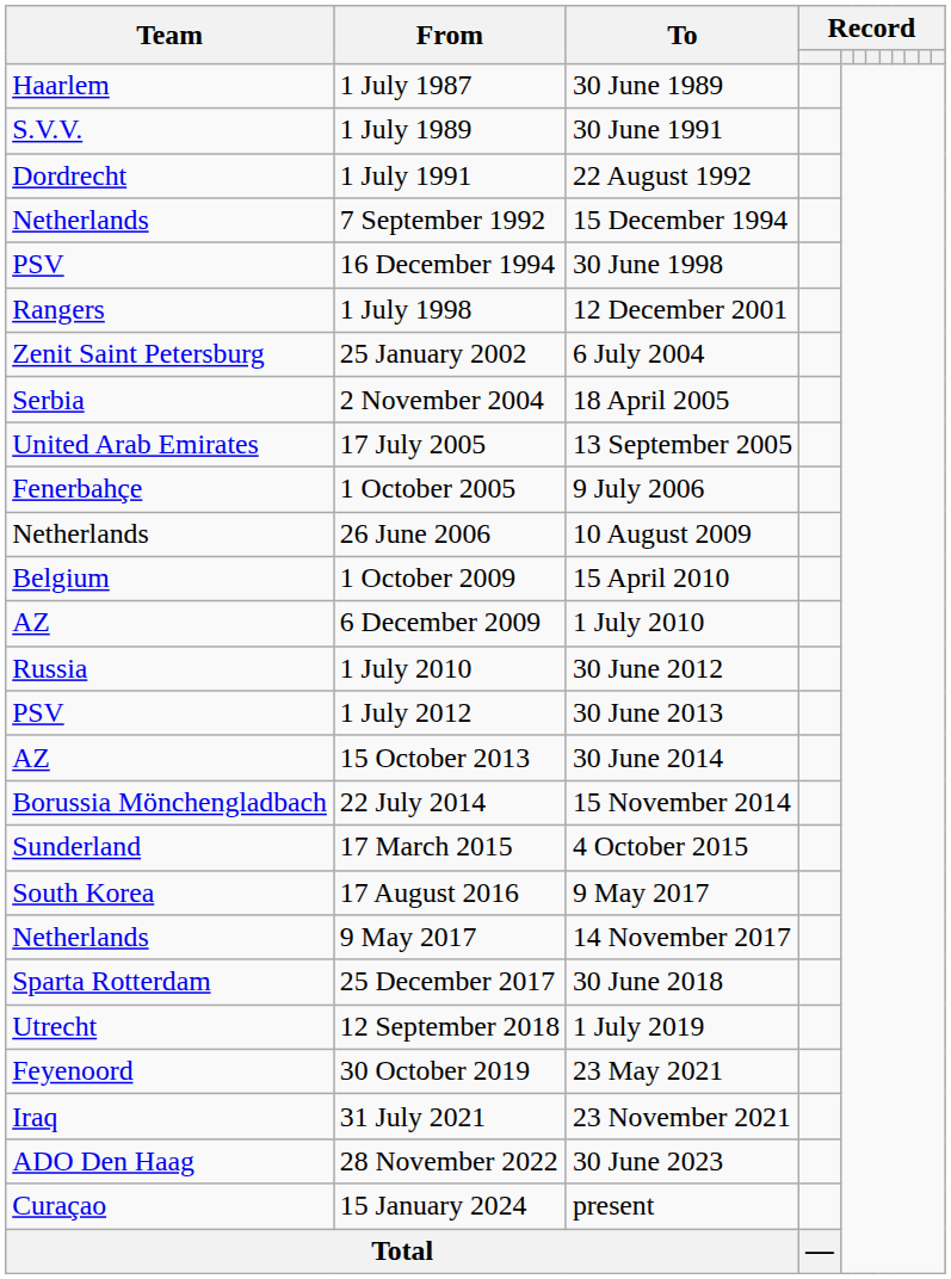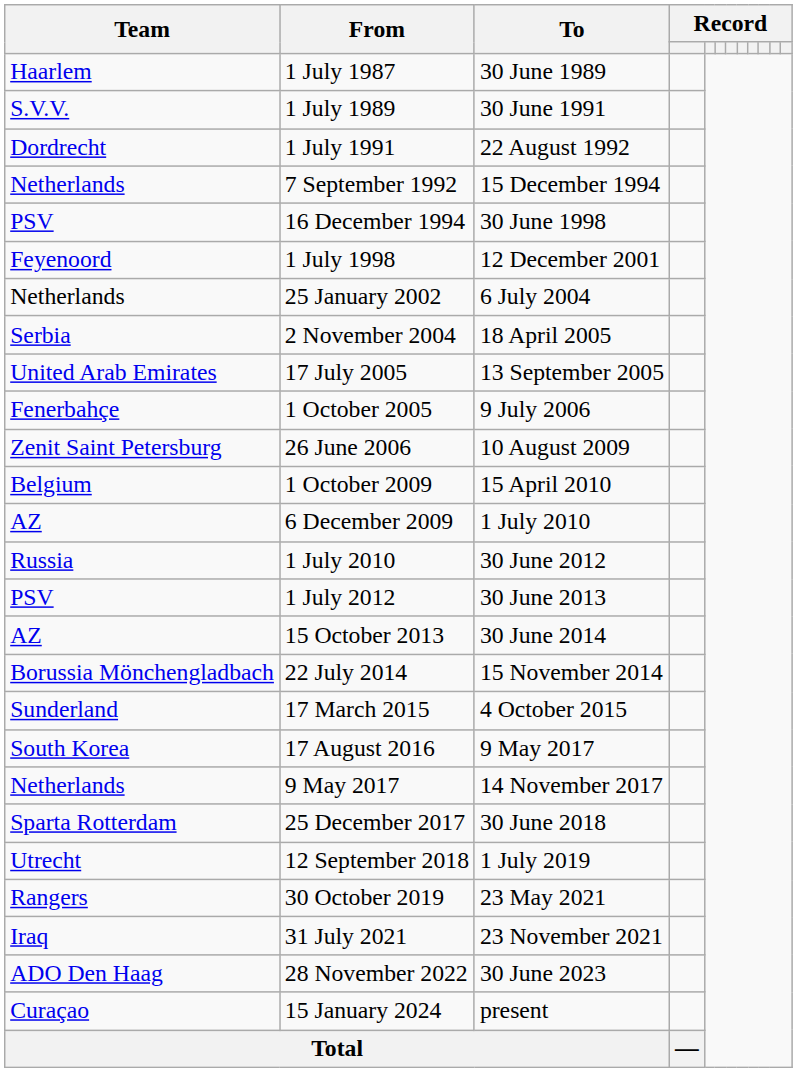 <table class="wikitable" style="text-align: left">
 <tr>
 <th rowspan=2>Team</th>
 <th rowspan=2>From</th>
 <th rowspan=2>To</th>
 <th colspan=9>Record</th>
 </tr>
 <tr>
 <th></th>
 <th></th>
 <th></th>
 <th></th>
 <th></th>
 <th></th>
 <th></th>
 <th></th>
 <th></th>
 </tr>
 <tr>
 <td> <a href='#'>Haarlem</a></td>
 <td>1 July 1987</td>
 <td>30 June 1989<br></td>
 <td></td>
 </tr>
 <tr>
 <td> <a href='#'>S.V.V.</a></td>
 <td>1 July 1989</td>
 <td>30 June 1991<br></td>
 <td></td>
 </tr>
 <tr>
 <td> <a href='#'>Dordrecht</a></td>
 <td>1 July 1991</td>
 <td>22 August 1992<br></td>
 <td></td>
 </tr>
 <tr>
 <td> <a href='#'>Netherlands</a></td>
 <td>7 September 1992</td>
 <td>15 December 1994<br></td>
 <td></td>
 </tr>
 <tr>
 <td> <a href='#'>PSV</a></td>
 <td>16 December 1994</td>
 <td>30 June 1998<br></td>
 <td></td>
 </tr>
 <tr>
-<td> <a href='#'>Rangers</a></td>
+<td> <a href='#'>Feyenoord</a></td>
 <td>1 July 1998</td>
 <td>12 December 2001<br></td>
 <td></td>
 </tr>
 <tr>
-<td> <a href='#'>Zenit Saint Petersburg</a></td>
+<td> Netherlands</td>
 <td>25 January 2002</td>
 <td>6 July 2004<br></td>
 <td></td>
 </tr>
 <tr>
 <td> <a href='#'>Serbia</a></td>
 <td>2 November 2004</td>
 <td>18 April 2005<br></td>
 <td></td>
 </tr>
 <tr>
 <td> <a href='#'>United Arab Emirates</a></td>
 <td>17 July 2005</td>
 <td>13 September 2005<br></td>
 <td></td>
 </tr>
 <tr>
 <td> <a href='#'>Fenerbahçe</a></td>
 <td>1 October 2005</td>
 <td>9 July 2006<br></td>
 <td></td>
 </tr>
 <tr>
-<td> Netherlands</td>
+<td> <a href='#'>Zenit Saint Petersburg</a></td>
 <td>26 June 2006</td>
 <td>10 August 2009<br></td>
 <td></td>
 </tr>
 <tr>
 <td> <a href='#'>Belgium</a></td>
 <td>1 October 2009</td>
 <td>15 April 2010<br></td>
 <td></td>
 </tr>
 <tr>
 <td> <a href='#'>AZ</a></td>
 <td>6 December 2009</td>
 <td>1 July 2010<br></td>
 <td></td>
 </tr>
 <tr>
 <td> <a href='#'>Russia</a></td>
 <td>1 July 2010</td>
 <td>30 June 2012<br></td>
 <td></td>
 </tr>
 <tr>
 <td> <a href='#'>PSV</a></td>
 <td>1 July 2012</td>
 <td>30 June 2013<br></td>
 <td></td>
 </tr>
 <tr>
 <td> <a href='#'>AZ</a></td>
 <td>15 October 2013</td>
 <td>30 June 2014<br></td>
 <td></td>
 </tr>
 <tr>
 <td> <a href='#'>Borussia Mönchengladbach</a></td>
 <td>22 July 2014</td>
 <td>15 November 2014<br></td>
 <td></td>
 </tr>
 <tr>
 <td> <a href='#'>Sunderland</a></td>
 <td>17 March 2015</td>
 <td>4 October 2015<br></td>
 <td></td>
 </tr>
 <tr>
 <td> <a href='#'>South Korea</a></td>
 <td>17 August 2016</td>
 <td>9 May 2017<br></td>
 <td></td>
 </tr>
 <tr>
 <td> <a href='#'>Netherlands</a></td>
 <td>9 May 2017</td>
 <td>14 November 2017<br></td>
 <td></td>
 </tr>
 <tr>
 <td> <a href='#'>Sparta Rotterdam</a></td>
 <td>25 December 2017</td>
 <td>30 June 2018<br></td>
 <td></td>
 </tr>
 <tr>
 <td> <a href='#'>Utrecht</a></td>
 <td>12 September 2018</td>
 <td>1 July 2019<br></td>
 <td></td>
 </tr>
 <tr>
-<td> <a href='#'>Feyenoord</a></td>
+<td> <a href='#'>Rangers</a></td>
 <td>30 October 2019</td>
 <td>23 May 2021<br></td>
 <td></td>
 </tr>
 <tr>
 <td> <a href='#'>Iraq</a></td>
 <td>31 July 2021</td>
 <td>23 November 2021<br></td>
 <td></td>
 </tr>
 <tr>
 <td> <a href='#'>ADO Den Haag</a></td>
 <td>28 November 2022</td>
 <td>30 June 2023<br></td>
 <td></td>
 </tr>
 <tr>
 <td> <a href='#'>Curaçao</a></td>
 <td>15 January 2024</td>
 <td>present<br></td>
 <td></td>
 </tr>
 <tr>
 <th colspan=3>Total<br></th>
 <th>—</th>
 </tr>
 </table>
